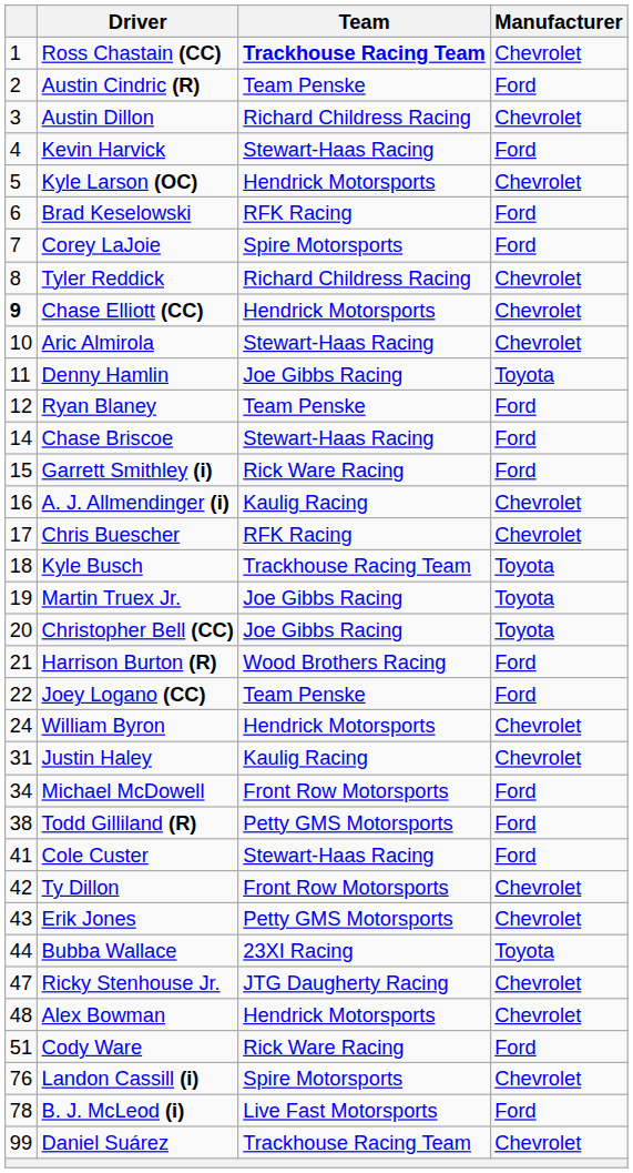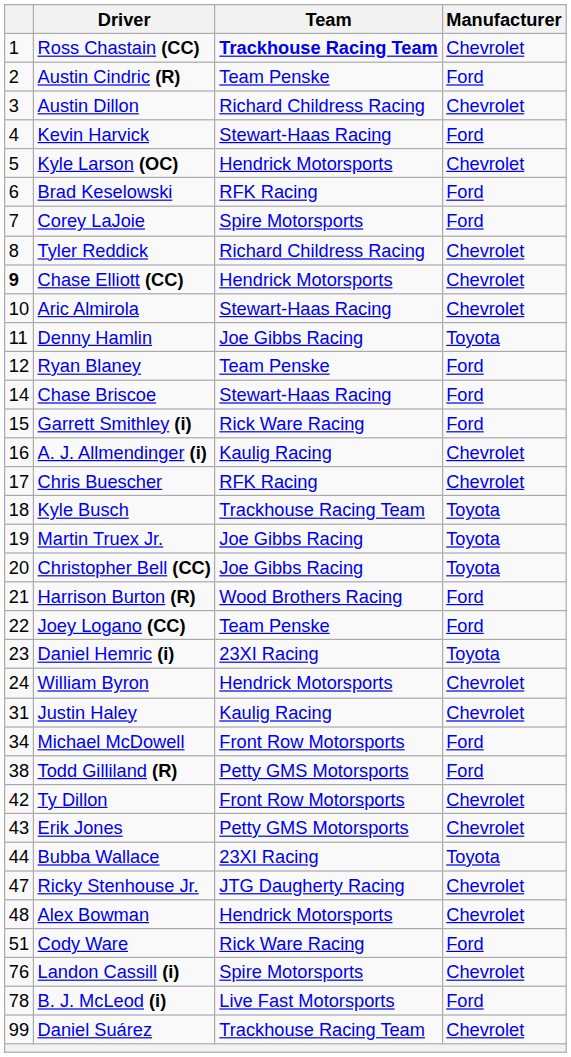 <table class="wikitable" style="font-size:95%">
 <tr>
 <th></th>
 <th>Driver</th>
 <th>Team</th>
 <th>Manufacturer</th>
 </tr>
 <tr>
 <td>1</td>
 <td><a href='#'>Ross Chastain</a> <strong>(CC)</strong></td>
 <td nowrap><strong><a href='#'>Trackhouse Racing Team</a></strong></td>
 <td><a href='#'>Chevrolet</a></td>
 </tr>
 <tr>
 <td>2</td>
 <td><a href='#'>Austin Cindric</a> <strong>(R)</strong></td>
 <td><a href='#'>Team Penske</a></td>
 <td><a href='#'>Ford</a></td>
 </tr>
 <tr>
 <td>3</td>
 <td><a href='#'>Austin Dillon</a></td>
 <td><a href='#'>Richard Childress Racing</a></td>
 <td><a href='#'>Chevrolet</a></td>
 </tr>
 <tr>
 <td>4</td>
 <td><a href='#'>Kevin Harvick</a></td>
 <td><a href='#'>Stewart-Haas Racing</a></td>
 <td><a href='#'>Ford</a></td>
 </tr>
 <tr>
 <td>5</td>
 <td><a href='#'>Kyle Larson</a> <strong>(OC)</strong></td>
 <td><a href='#'>Hendrick Motorsports</a></td>
 <td><a href='#'>Chevrolet</a></td>
 </tr>
 <tr>
 <td>6</td>
 <td><a href='#'>Brad Keselowski</a></td>
 <td><a href='#'>RFK Racing</a></td>
 <td><a href='#'>Ford</a></td>
 </tr>
 <tr>
 <td>7</td>
 <td><a href='#'>Corey LaJoie</a></td>
 <td><a href='#'>Spire Motorsports</a></td>
 <td><a href='#'>Ford</a></td>
 </tr>
 <tr>
 <td>8</td>
 <td><a href='#'>Tyler Reddick</a></td>
 <td><a href='#'>Richard Childress Racing</a></td>
 <td><a href='#'>Chevrolet</a></td>
 </tr>
 <tr>
 <td><strong>9</strong></td>
 <td><a href='#'>Chase Elliott</a> <strong>(CC)</strong></td>
 <td><a href='#'>Hendrick Motorsports</a></td>
 <td><a href='#'>Chevrolet</a></td>
 </tr>
 <tr>
 <td>10</td>
 <td><a href='#'>Aric Almirola</a></td>
 <td><a href='#'>Stewart-Haas Racing</a></td>
 <td><a href='#'>Chevrolet</a></td>
 </tr>
 <tr>
 <td>11</td>
 <td><a href='#'>Denny Hamlin</a></td>
 <td><a href='#'>Joe Gibbs Racing</a></td>
 <td><a href='#'>Toyota</a></td>
 </tr>
 <tr>
 <td>12</td>
 <td><a href='#'>Ryan Blaney</a></td>
 <td><a href='#'>Team Penske</a></td>
 <td><a href='#'>Ford</a></td>
 </tr>
 <tr>
 <td>14</td>
 <td><a href='#'>Chase Briscoe</a></td>
 <td><a href='#'>Stewart-Haas Racing</a></td>
 <td><a href='#'>Ford</a></td>
 </tr>
 <tr>
 <td>15</td>
 <td><a href='#'>Garrett Smithley</a> <strong>(i)</strong></td>
 <td><a href='#'>Rick Ware Racing</a></td>
 <td><a href='#'>Ford</a></td>
 </tr>
 <tr>
 <td>16</td>
 <td nowrap><a href='#'>A. J. Allmendinger</a> <strong>(i)</strong></td>
 <td><a href='#'>Kaulig Racing</a></td>
 <td><a href='#'>Chevrolet</a></td>
 </tr>
 <tr>
 <td>17</td>
 <td><a href='#'>Chris Buescher</a></td>
 <td><a href='#'>RFK Racing</a></td>
 <td><a href='#'>Chevrolet</a></td>
 </tr>
 <tr>
 <td>18</td>
 <td><a href='#'>Kyle Busch</a></td>
 <td nowrap><a href='#'>Trackhouse Racing Team</a></td>
 <td><a href='#'>Toyota</a></td>
 </tr>
 <tr>
 <td>19</td>
 <td><a href='#'>Martin Truex Jr.</a></td>
 <td><a href='#'>Joe Gibbs Racing</a></td>
 <td><a href='#'>Toyota</a></td>
 </tr>
 <tr>
 <td>20</td>
 <td><a href='#'>Christopher Bell</a> <strong>(CC)</strong></td>
 <td><a href='#'>Joe Gibbs Racing</a></td>
 <td><a href='#'>Toyota</a></td>
 </tr>
 <tr>
 <td>21</td>
 <td><a href='#'>Harrison Burton</a> <strong>(R)</strong></td>
 <td><a href='#'>Wood Brothers Racing</a></td>
 <td><a href='#'>Ford</a></td>
 </tr>
 <tr>
 <td>22</td>
 <td><a href='#'>Joey Logano</a> <strong>(CC)</strong></td>
 <td><a href='#'>Team Penske</a></td>
 <td><a href='#'>Ford</a></td>
 </tr>
 <tr>
+<td>23</td>
+<td><a href='#'>Daniel Hemric</a> <strong>(i)</strong></td>
+<td><a href='#'>23XI Racing</a></td>
+<td><a href='#'>Toyota</a></td>
+</tr>
+<tr>
 <td>24</td>
 <td><a href='#'>William Byron</a></td>
 <td><a href='#'>Hendrick Motorsports</a></td>
 <td><a href='#'>Chevrolet</a></td>
 </tr>
 <tr>
 <td>31</td>
 <td><a href='#'>Justin Haley</a></td>
 <td><a href='#'>Kaulig Racing</a></td>
 <td><a href='#'>Chevrolet</a></td>
 </tr>
 <tr>
 <td>34</td>
 <td><a href='#'>Michael McDowell</a></td>
 <td><a href='#'>Front Row Motorsports</a></td>
 <td><a href='#'>Ford</a></td>
 </tr>
 <tr>
 <td>38</td>
 <td><a href='#'>Todd Gilliland</a> <strong>(R)</strong></td>
 <td><a href='#'>Petty GMS Motorsports</a></td>
-<td><a href='#'>Ford</a></td>
-</tr>
-<tr>
-<td>41</td>
-<td><a href='#'>Cole Custer</a></td>
-<td><a href='#'>Stewart-Haas Racing</a></td>
 <td><a href='#'>Ford</a></td>
 </tr>
 <tr>
 <td>42</td>
 <td><a href='#'>Ty Dillon</a></td>
 <td><a href='#'>Front Row Motorsports</a></td>
 <td><a href='#'>Chevrolet</a></td>
 </tr>
 <tr>
 <td>43</td>
 <td><a href='#'>Erik Jones</a></td>
 <td><a href='#'>Petty GMS Motorsports</a></td>
 <td><a href='#'>Chevrolet</a></td>
 </tr>
 <tr>
 <td>44</td>
 <td><a href='#'>Bubba Wallace</a></td>
 <td><a href='#'>23XI Racing</a></td>
 <td><a href='#'>Toyota</a></td>
 </tr>
 <tr>
 <td>47</td>
 <td><a href='#'>Ricky Stenhouse Jr.</a></td>
 <td><a href='#'>JTG Daugherty Racing</a></td>
 <td><a href='#'>Chevrolet</a></td>
 </tr>
 <tr>
 <td>48</td>
 <td><a href='#'>Alex Bowman</a></td>
 <td><a href='#'>Hendrick Motorsports</a></td>
 <td><a href='#'>Chevrolet</a></td>
 </tr>
 <tr>
 <td>51</td>
 <td><a href='#'>Cody Ware</a></td>
 <td><a href='#'>Rick Ware Racing</a></td>
 <td><a href='#'>Ford</a></td>
 </tr>
 <tr>
 <td>76</td>
 <td><a href='#'>Landon Cassill</a> <strong>(i)</strong></td>
 <td><a href='#'>Spire Motorsports</a></td>
 <td><a href='#'>Chevrolet</a></td>
 </tr>
 <tr>
 <td>78</td>
 <td><a href='#'>B. J. McLeod</a> <strong>(i)</strong></td>
 <td><a href='#'>Live Fast Motorsports</a></td>
 <td><a href='#'>Ford</a></td>
 </tr>
 <tr>
 <td>99</td>
 <td><a href='#'>Daniel Suárez</a></td>
 <td><a href='#'>Trackhouse Racing Team</a></td>
 <td><a href='#'>Chevrolet</a></td>
 </tr>
 <tr>
 <th colspan="4"></th>
 </tr>
 </table>
